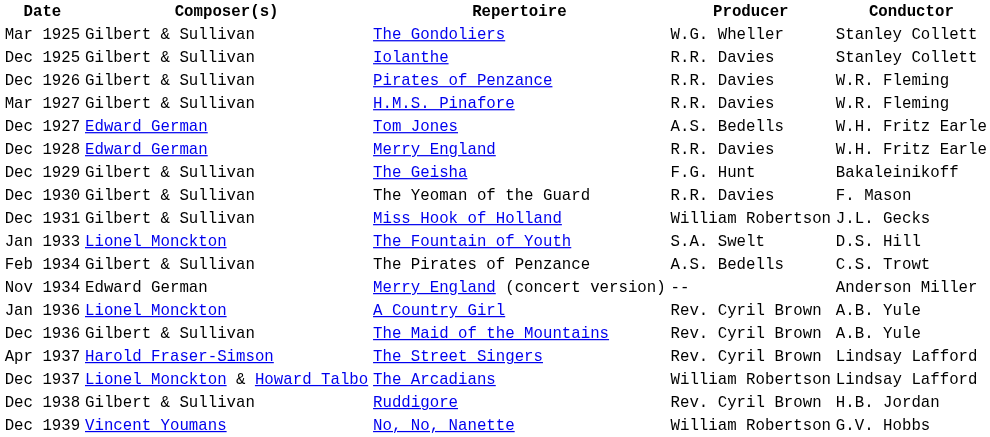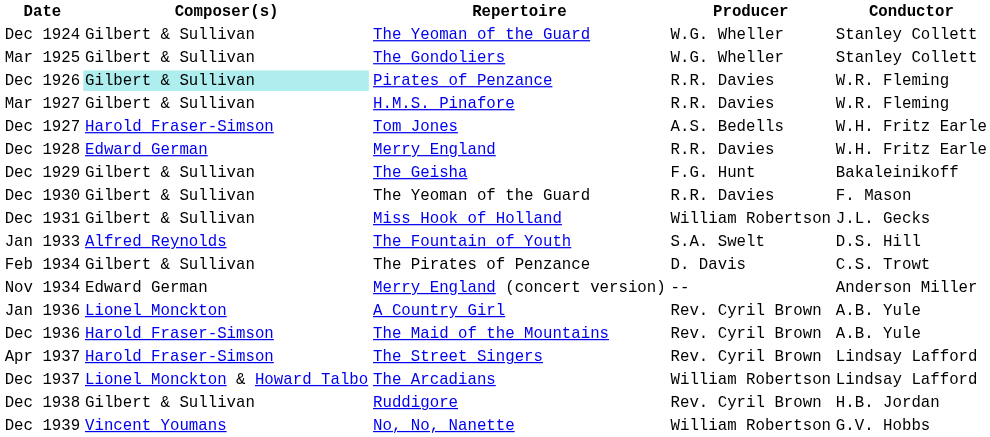 <table ->
 <tr>
 <th><strong>Date</strong></th>
 <th><strong>Composer(s)</strong></th>
 <th><strong>Repertoire</strong></th>
 <th><strong>Producer</strong></th>
 <th><strong>Conductor</strong></th>
 </tr>
 <tr>
+<td>Dec 1924</td>
+<td>Gilbert & Sullivan</td>
+<td><a href='#'>The Yeoman of the Guard</a></td>
+<td>W.G. Wheller</td>
+<td>Stanley Collett</td>
+</tr>
+<tr>
 <td>Mar 1925</td>
 <td>Gilbert & Sullivan</td>
 <td><a href='#'>The Gondoliers</a></td>
 <td>W.G. Wheller</td>
 <td>Stanley Collett</td>
 </tr>
 <tr>
-<td>Dec 1925</td>
-<td>Gilbert & Sullivan</td>
-<td><a href='#'>Iolanthe</a></td>
-<td>R.R. Davies</td>
-<td>Stanley Collett</td>
-</tr>
-<tr>
 <td>Dec 1926</td>
-<td>Gilbert & Sullivan</td>
+<td style="background: paleturquoise;">Gilbert & Sullivan</td>
 <td><a href='#'>Pirates of Penzance</a></td>
 <td>R.R. Davies</td>
 <td>W.R. Fleming</td>
 </tr>
 <tr>
 <td>Mar 1927</td>
 <td>Gilbert & Sullivan</td>
 <td><a href='#'>H.M.S. Pinafore</a></td>
 <td>R.R. Davies</td>
 <td>W.R. Fleming</td>
 </tr>
 <tr>
 <td>Dec 1927</td>
-<td><a href='#'>Edward German</a></td>
+<td><a href='#'>Harold Fraser-Simson</a></td>
 <td><a href='#'>Tom Jones</a></td>
 <td>A.S. Bedells</td>
 <td>W.H. Fritz Earle</td>
 </tr>
 <tr>
 <td>Dec 1928</td>
 <td><a href='#'>Edward German</a></td>
 <td><a href='#'>Merry England</a></td>
 <td>R.R. Davies</td>
 <td>W.H. Fritz Earle</td>
 </tr>
 <tr>
 <td>Dec 1929</td>
 <td>Gilbert & Sullivan</td>
 <td><a href='#'>The Geisha</a></td>
 <td>F.G. Hunt</td>
 <td>Bakaleinikoff</td>
 </tr>
 <tr>
 <td>Dec 1930</td>
 <td>Gilbert & Sullivan</td>
 <td>The Yeoman of the Guard</td>
 <td>R.R. Davies</td>
 <td>F. Mason</td>
 </tr>
 <tr>
 <td>Dec 1931</td>
 <td>Gilbert & Sullivan</td>
 <td><a href='#'>Miss Hook of Holland</a></td>
 <td>William Robertson</td>
 <td>J.L. Gecks</td>
 </tr>
 <tr>
 <td>Jan 1933</td>
-<td><a href='#'>Lionel Monckton</a></td>
+<td><a href='#'>Alfred Reynolds</a></td>
 <td><a href='#'>The Fountain of Youth</a></td>
 <td>S.A. Swelt</td>
 <td>D.S. Hill</td>
 </tr>
 <tr>
 <td>Feb 1934</td>
 <td>Gilbert & Sullivan</td>
 <td>The Pirates of Penzance</td>
-<td>A.S. Bedells</td>
+<td>D. Davis</td>
 <td>C.S. Trowt</td>
 </tr>
 <tr>
 <td>Nov 1934</td>
 <td>Edward German</td>
 <td><a href='#'>Merry England</a> (concert version)</td>
 <td>--</td>
 <td>Anderson Miller</td>
 </tr>
 <tr>
 <td>Jan 1936</td>
 <td><a href='#'>Lionel Monckton</a></td>
 <td><a href='#'>A Country Girl</a></td>
 <td>Rev. Cyril Brown</td>
 <td>A.B. Yule</td>
 </tr>
 <tr>
 <td>Dec 1936</td>
-<td>Gilbert & Sullivan</td>
+<td><a href='#'>Harold Fraser-Simson</a></td>
 <td><a href='#'>The Maid of the Mountains</a></td>
 <td>Rev. Cyril Brown</td>
 <td>A.B. Yule</td>
 </tr>
 <tr>
 <td>Apr 1937</td>
 <td><a href='#'>Harold Fraser-Simson</a></td>
 <td><a href='#'>The Street Singers</a></td>
 <td>Rev. Cyril Brown</td>
 <td>Lindsay Lafford</td>
 </tr>
 <tr>
 <td>Dec 1937</td>
 <td><a href='#'>Lionel Monckton</a> & <a href='#'>Howard Talbo</a></td>
 <td><a href='#'>The Arcadians</a></td>
 <td>William Robertson</td>
 <td>Lindsay Lafford</td>
 </tr>
 <tr>
 <td>Dec 1938</td>
 <td>Gilbert & Sullivan</td>
 <td><a href='#'>Ruddigore</a></td>
 <td>Rev. Cyril Brown</td>
 <td>H.B. Jordan</td>
 </tr>
 <tr>
 <td>Dec 1939</td>
 <td><a href='#'>Vincent Youmans</a></td>
 <td><a href='#'>No, No, Nanette</a></td>
 <td>William Robertson</td>
 <td>G.V. Hobbs</td>
 </tr>
 <tr>
 </tr>
 </table>
